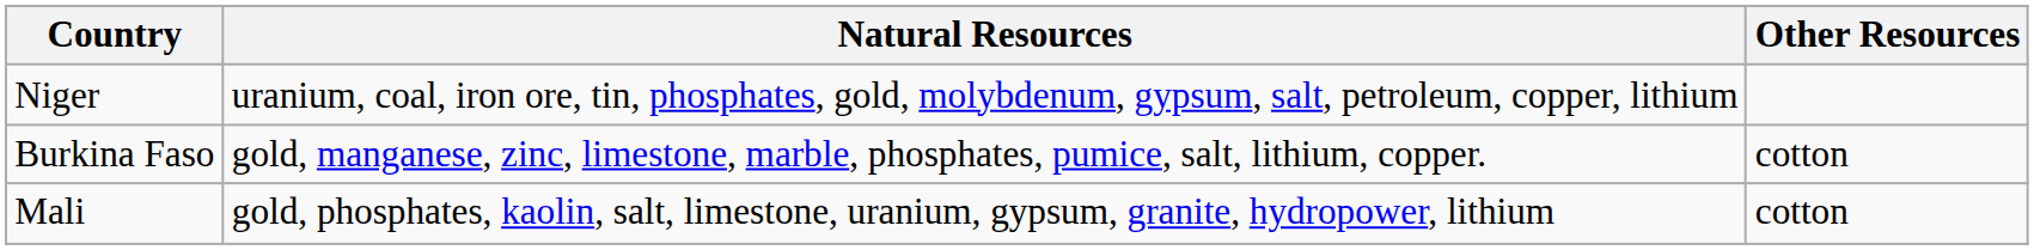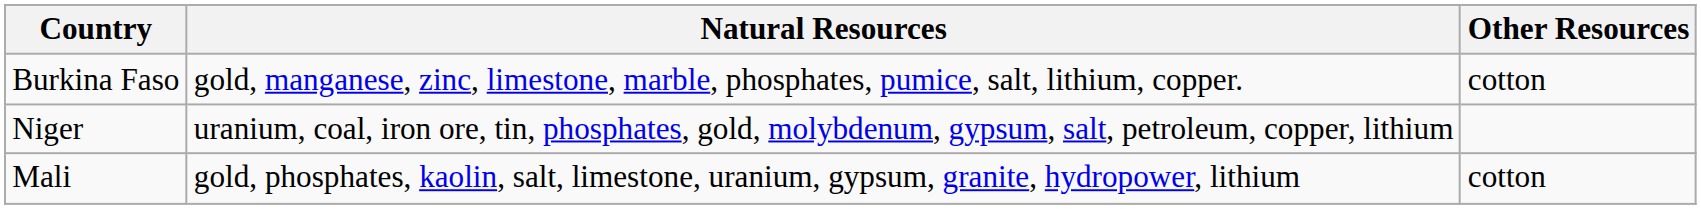 <table class="wikitable">
 <tr>
 <th>Country</th>
 <th>Natural Resources</th>
 <th>Other Resources</th>
 </tr>
 <tr>
+<td>Burkina Faso</td>
+<td>gold, <a href='#'>manganese</a>, <a href='#'>zinc</a>, <a href='#'>limestone</a>, <a href='#'>marble</a>, phosphates, <a href='#'>pumice</a>, salt, lithium, copper.</td>
+<td>cotton</td>
+</tr>
+<tr>
 <td>Niger</td>
 <td>uranium, coal, iron ore, tin, <a href='#'>phosphates</a>, gold, <a href='#'>molybdenum</a>, <a href='#'>gypsum</a>, <a href='#'>salt</a>, petroleum, copper, lithium</td>
 <td></td>
-</tr>
-<tr>
-<td>Burkina Faso</td>
-<td>gold, <a href='#'>manganese</a>, <a href='#'>zinc</a>, <a href='#'>limestone</a>, <a href='#'>marble</a>, phosphates, <a href='#'>pumice</a>, salt, lithium, copper.</td>
-<td>cotton</td>
 </tr>
 <tr>
 <td>Mali</td>
 <td>gold, phosphates, <a href='#'>kaolin</a>, salt, limestone, uranium, gypsum, <a href='#'>granite</a>, <a href='#'>hydropower</a>, lithium</td>
 <td>cotton</td>
 </tr>
 </table>
